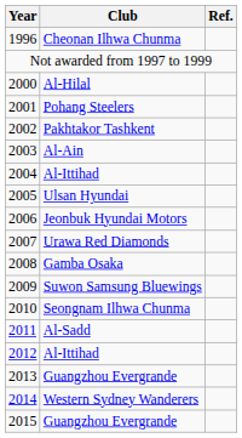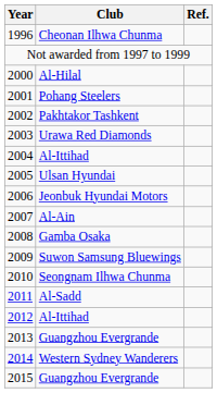 <table class="wikitable">
 <tr>
 <th>Year</th>
 <th>Club</th>
 <th>Ref.</th>
 </tr>
 <tr>
 <td>1996</td>
 <td> <a href='#'>Cheonan Ilhwa Chunma</a></td>
 <td></td>
 </tr>
 <tr>
 <td colspan="3" align="center">Not awarded from 1997 to 1999</td>
 </tr>
 <tr>
 <td>2000</td>
 <td> <a href='#'>Al-Hilal</a></td>
 <td></td>
 </tr>
 <tr>
 <td>2001</td>
 <td> <a href='#'>Pohang Steelers</a></td>
 <td></td>
 </tr>
 <tr>
 <td>2002</td>
 <td> <a href='#'>Pakhtakor Tashkent</a></td>
 <td></td>
 </tr>
 <tr>
 <td>2003</td>
-<td> <a href='#'>Al-Ain</a></td>
+<td> <a href='#'>Urawa Red Diamonds</a></td>
 <td></td>
 </tr>
 <tr>
 <td>2004</td>
 <td> <a href='#'>Al-Ittihad</a></td>
 <td></td>
 </tr>
 <tr>
 <td>2005</td>
 <td> <a href='#'>Ulsan Hyundai</a></td>
 <td></td>
 </tr>
 <tr>
 <td>2006</td>
 <td> <a href='#'>Jeonbuk Hyundai Motors</a></td>
 <td></td>
 </tr>
 <tr>
 <td>2007</td>
-<td> <a href='#'>Urawa Red Diamonds</a></td>
+<td> <a href='#'>Al-Ain</a></td>
 <td></td>
 </tr>
 <tr>
 <td>2008</td>
 <td> <a href='#'>Gamba Osaka</a></td>
 <td></td>
 </tr>
 <tr>
 <td>2009</td>
 <td> <a href='#'>Suwon Samsung Bluewings</a></td>
 <td></td>
 </tr>
 <tr>
 <td>2010</td>
 <td> <a href='#'>Seongnam Ilhwa Chunma</a></td>
 <td></td>
 </tr>
 <tr>
 <td><a href='#'>2011</a></td>
 <td> <a href='#'>Al-Sadd</a></td>
 <td></td>
 </tr>
 <tr>
 <td><a href='#'>2012</a></td>
 <td> <a href='#'>Al-Ittihad</a></td>
 <td></td>
 </tr>
 <tr>
 <td>2013</td>
 <td> <a href='#'>Guangzhou Evergrande</a></td>
 <td></td>
 </tr>
 <tr>
 <td><a href='#'>2014</a></td>
 <td> <a href='#'>Western Sydney Wanderers</a></td>
 <td></td>
 </tr>
 <tr>
 <td>2015</td>
 <td> <a href='#'>Guangzhou Evergrande</a></td>
 <td></td>
 </tr>
 </table>
